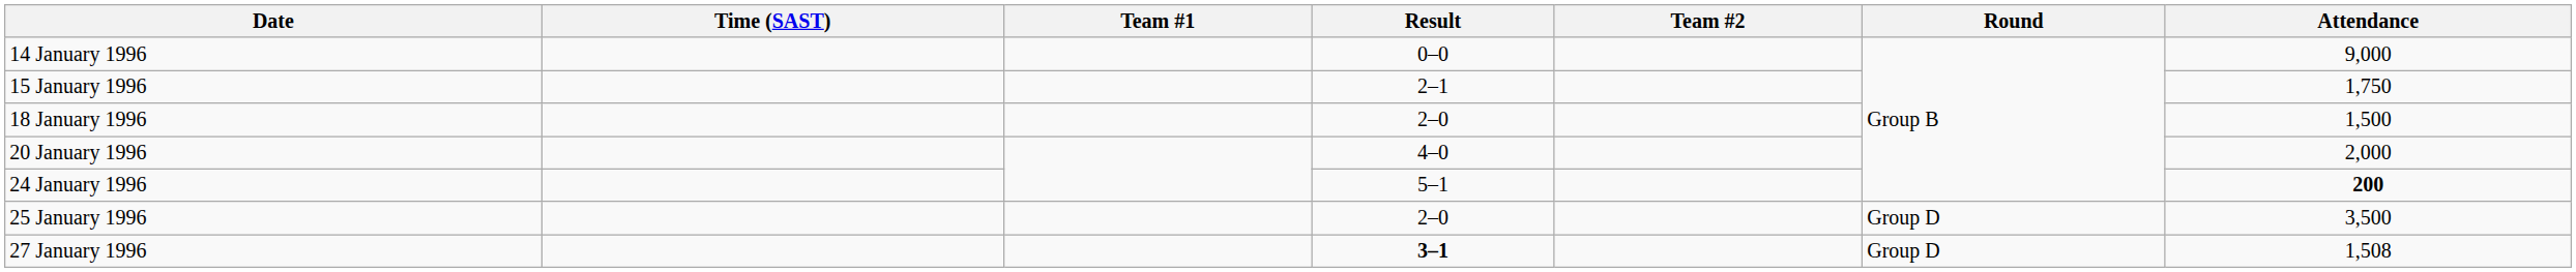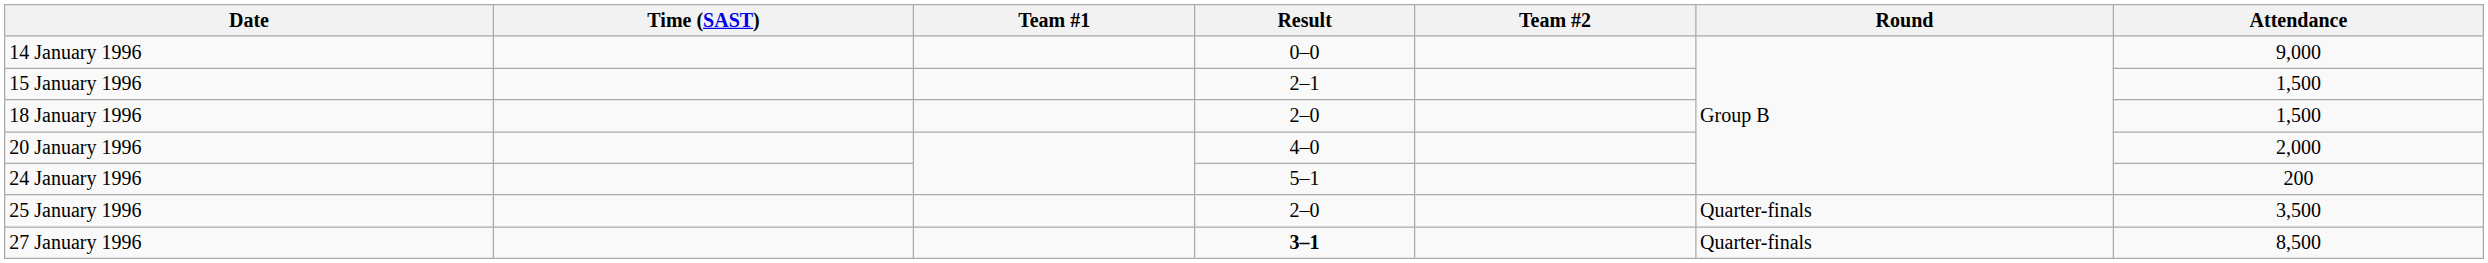 <table class="wikitable"  style="text-align:left; width:100%;">
 <tr>
 <th>Date</th>
 <th>Time (<a href='#'>SAST</a>)</th>
 <th>Team #1</th>
 <th>Result</th>
 <th>Team #2</th>
 <th>Round</th>
 <th>Attendance</th>
 </tr>
 <tr>
 <td>14 January 1996</td>
 <td></td>
 <td></td>
 <td style="text-align:center;">0–0</td>
 <td></td>
 <td rowspan="5">Group B</td>
 <td style="text-align:center;">9,000</td>
 </tr>
 <tr>
 <td>15 January 1996</td>
 <td></td>
 <td></td>
 <td style="text-align:center;">2–1</td>
 <td></td>
-<td style="text-align:center;">1,750</td>
+<td style="text-align:center;">1,500</td>
 </tr>
 <tr>
 <td>18 January 1996</td>
 <td></td>
 <td></td>
 <td style="text-align:center;">2–0</td>
 <td></td>
 <td style="text-align:center;">1,500</td>
 </tr>
 <tr>
 <td>20 January 1996</td>
 <td></td>
 <td rowspan="2"></td>
 <td style="text-align:center;">4–0</td>
 <td></td>
 <td style="text-align:center;">2,000</td>
 </tr>
 <tr>
 <td>24 January 1996</td>
 <td></td>
 <td style="text-align:center;">5–1</td>
 <td></td>
-<td style="text-align:center;"><strong>200</strong></td>
+<td style="text-align:center;">200</td>
 </tr>
 <tr>
 <td>25 January 1996</td>
 <td></td>
 <td></td>
 <td style="text-align:center;">2–0</td>
 <td></td>
-<td>Group D</td>
+<td>Quarter-finals</td>
 <td style="text-align:center;">3,500</td>
 </tr>
 <tr>
 <td>27 January 1996</td>
 <td></td>
 <td></td>
 <td style="text-align:center;"><strong>3–1</strong></td>
 <td></td>
-<td>Group D</td>
-<td style="text-align:center;">1,508</td>
+<td>Quarter-finals</td>
+<td style="text-align:center;">8,500</td>
 </tr>
 </table>
